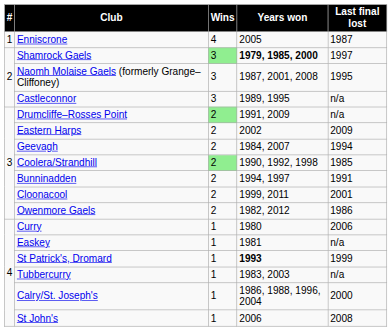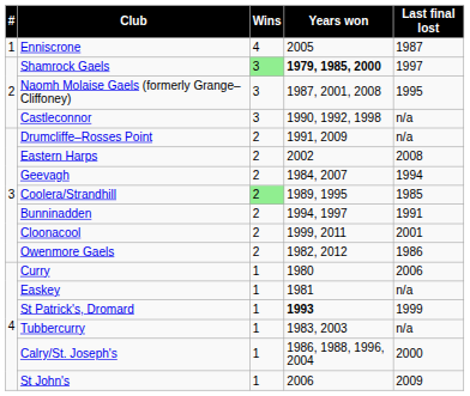 <table class="wikitable">
 <tr>
 <th style="background:black;color:white">#</th>
 <th style="background:black;color:white">Club</th>
 <th style="background:black;color:white">Wins</th>
 <th style="background:black;color:white">Years won</th>
 <th style="background:black;color:white">Last final lost</th>
 </tr>
 <tr>
 <td>1</td>
 <td><a href='#'>Enniscrone</a></td>
 <td>4</td>
 <td>2005</td>
 <td>1987</td>
 </tr>
 <tr>
 <td rowspan=3>2</td>
 <td><a href='#'>Shamrock Gaels</a></td>
 <td style="background: lightgreen;">3</td>
 <td><strong>1979, 1985, 2000</strong></td>
 <td>1997</td>
 </tr>
 <tr>
 <td><a href='#'>Naomh Molaise Gaels</a> (formerly Grange–Cliffoney)</td>
 <td>3</td>
 <td>1987, 2001, 2008</td>
 <td>1995</td>
 </tr>
 <tr>
 <td><a href='#'>Castleconnor</a></td>
 <td>3</td>
-<td>1989, 1995</td>
+<td>1990, 1992, 1998</td>
 <td>n/a</td>
 </tr>
 <tr>
 <td rowspan=7>3</td>
 <td><a href='#'>Drumcliffe–Rosses Point</a></td>
-<td style="background: lightgreen;">2</td>
+<td>2</td>
 <td>1991, 2009</td>
 <td>n/a</td>
 </tr>
 <tr>
 <td><a href='#'>Eastern Harps</a></td>
 <td>2</td>
 <td>2002</td>
-<td>2009</td>
+<td>2008</td>
 </tr>
 <tr>
 <td><a href='#'>Geevagh</a></td>
 <td>2</td>
 <td>1984, 2007</td>
 <td>1994</td>
 </tr>
 <tr>
 <td><a href='#'>Coolera/Strandhill</a></td>
 <td style="background: lightgreen;">2</td>
-<td>1990, 1992, 1998</td>
+<td>1989, 1995</td>
 <td>1985</td>
 </tr>
 <tr>
 <td><a href='#'>Bunninadden</a></td>
 <td>2</td>
 <td>1994, 1997</td>
 <td>1991</td>
 </tr>
 <tr>
 <td><a href='#'>Cloonacool</a></td>
 <td>2</td>
 <td>1999, 2011</td>
 <td>2001</td>
 </tr>
 <tr>
 <td><a href='#'>Owenmore Gaels</a></td>
 <td>2</td>
 <td>1982, 2012</td>
 <td>1986</td>
 </tr>
 <tr>
 <td rowspan=6>4</td>
 <td><a href='#'>Curry</a></td>
 <td>1</td>
 <td>1980</td>
 <td>2006</td>
 </tr>
 <tr>
 <td><a href='#'>Easkey</a></td>
 <td>1</td>
 <td>1981</td>
 <td>n/a</td>
 </tr>
 <tr>
 <td><a href='#'>St Patrick's, Dromard</a></td>
 <td>1</td>
 <td><strong>1993</strong></td>
 <td>1999</td>
 </tr>
 <tr>
 <td><a href='#'>Tubbercurry</a></td>
 <td>1</td>
 <td>1983, 2003</td>
 <td>n/a</td>
 </tr>
 <tr>
 <td><a href='#'>Calry/St. Joseph's</a></td>
 <td>1</td>
 <td>1986, 1988, 1996, 2004</td>
 <td>2000</td>
 </tr>
 <tr>
 <td><a href='#'>St John's</a></td>
 <td>1</td>
 <td>2006</td>
-<td>2008</td>
+<td>2009</td>
 </tr>
 </table>
